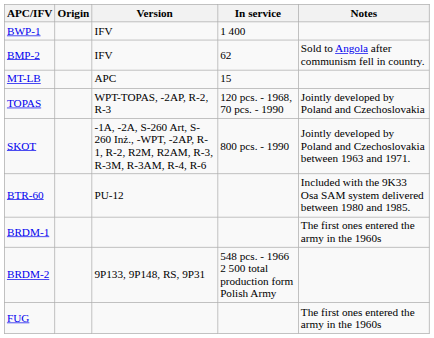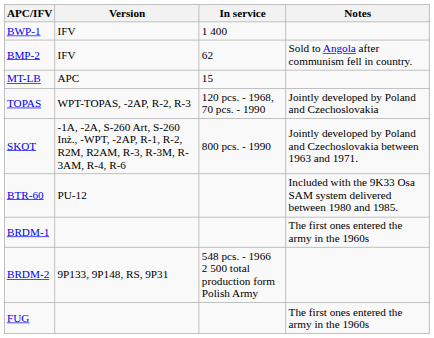 <table class="wikitable">
 <tr>
 <th>APC/IFV</th>
-<th>Origin</th>
 <th>Version</th>
 <th>In service</th>
 <th>Notes</th>
 </tr>
 <tr>
 <td><a href='#'>BWP-1</a></td>
-<td><br></td>
 <td>IFV</td>
 <td>1 400</td>
 <td></td>
 </tr>
 <tr>
 <td><a href='#'>BMP-2</a></td>
-<td></td>
 <td>IFV</td>
 <td>62</td>
 <td>Sold to <a href='#'>Angola</a> after communism fell in country.</td>
 </tr>
 <tr>
 <td><a href='#'>MT-LB</a></td>
-<td></td>
 <td>APC</td>
 <td>15</td>
 <td></td>
 </tr>
 <tr>
 <td><a href='#'>TOPAS</a></td>
-<td><br></td>
 <td>WPT-TOPAS, -2AP, R-2, R-3</td>
 <td>120 pcs. - 1968, 70 pcs. - 1990</td>
 <td>Jointly developed by Poland and Czechoslovakia</td>
 </tr>
 <tr>
 <td><a href='#'>SKOT</a></td>
-<td><br></td>
 <td>-1A, -2A, S-260 Art, S-260 Inż., -WPT, -2AP, R-1, R-2, R2M, R2AM, R-3, R-3M, R-3AM, R-4, R-6</td>
 <td>800 pcs. - 1990</td>
 <td>Jointly developed by Poland and Czechoslovakia between 1963 and 1971.</td>
 </tr>
 <tr>
 <td><a href='#'>BTR-60</a></td>
-<td></td>
 <td>PU-12</td>
 <td></td>
 <td>Included with the 9K33 Osa SAM system delivered between 1980 and 1985.</td>
 </tr>
 <tr>
 <td><a href='#'>BRDM-1</a></td>
 <td></td>
 <td></td>
-<td></td>
 <td>The first ones entered the army in the 1960s</td>
 </tr>
 <tr>
 <td><a href='#'>BRDM-2</a></td>
-<td></td>
 <td>9P133, 9P148, RS, 9P31</td>
 <td>548 pcs. - 1966<br>2 500 total production form Polish Army</td>
 <td></td>
 </tr>
 <tr>
 <td><a href='#'>FUG</a></td>
 <td></td>
 <td></td>
-<td></td>
 <td>The first ones entered the army in the 1960s</td>
 </tr>
 </table>
